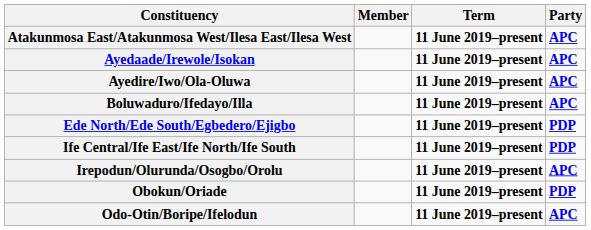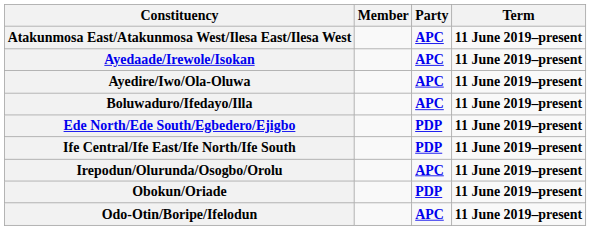 <table class="wikitable">
 <tr valign=bottom>
 <th>Constituency</th>
 <th>Member</th>
+<th>Party</th>
 <th>Term</th>
-<th>Party</th>
 </tr>
 <tr>
 <th>Atakunmosa East/Atakunmosa West/Ilesa East/Ilesa West</th>
 <td><strong></strong></td>
+<td><strong><a href='#'>APC</a></strong></td>
 <td><strong>11 June 2019–present</strong></td>
-<td><strong><a href='#'>APC</a></strong></td>
 </tr>
 <tr>
 <th><a href='#'>Ayedaade/Irewole/Isokan</a></th>
 <td><strong></strong></td>
+<td><strong><a href='#'>APC</a></strong></td>
 <td><strong>11 June 2019–present</strong></td>
-<td><strong><a href='#'>APC</a></strong></td>
 </tr>
 <tr>
 <th>Ayedire/Iwo/Ola-Oluwa</th>
 <td><strong></strong></td>
+<td><strong><a href='#'>APC</a></strong></td>
 <td><strong>11 June 2019–present</strong></td>
-<td><strong><a href='#'>APC</a></strong></td>
 </tr>
 <tr>
 <th>Boluwaduro/Ifedayo/Illa</th>
 <td><strong></strong></td>
+<td><strong><a href='#'>APC</a></strong></td>
 <td><strong>11 June 2019–present</strong></td>
-<td><strong><a href='#'>APC</a></strong></td>
 </tr>
 <tr>
 <th><a href='#'>Ede North/Ede South/Egbedero/Ejigbo</a></th>
 <td><strong></strong></td>
+<td><strong><a href='#'>PDP</a></strong></td>
 <td><strong>11 June 2019–present</strong></td>
-<td><strong><a href='#'>PDP</a></strong></td>
 </tr>
 <tr>
 <th>Ife Central/Ife East/Ife North/Ife South</th>
 <td><strong></strong></td>
+<td><strong><a href='#'>PDP</a></strong></td>
 <td><strong>11 June 2019–present</strong></td>
-<td><strong><a href='#'>PDP</a></strong></td>
 </tr>
 <tr>
 <th>Irepodun/Olurunda/Osogbo/Orolu</th>
 <td><strong></strong></td>
+<td><strong><a href='#'>APC</a></strong></td>
 <td><strong>11 June 2019–present</strong></td>
-<td><strong><a href='#'>APC</a></strong></td>
 </tr>
 <tr>
 <th>Obokun/Oriade</th>
 <td><strong></strong></td>
+<td><strong><a href='#'>PDP</a></strong></td>
 <td><strong>11 June 2019–present</strong></td>
-<td><strong><a href='#'>PDP</a></strong></td>
 </tr>
 <tr>
 <th>Odo-Otin/Boripe/Ifelodun</th>
 <td><strong></strong></td>
+<td><strong><a href='#'>APC</a></strong></td>
 <td><strong>11 June 2019–present</strong></td>
-<td><strong><a href='#'>APC</a></strong></td>
 </tr>
 </table>
